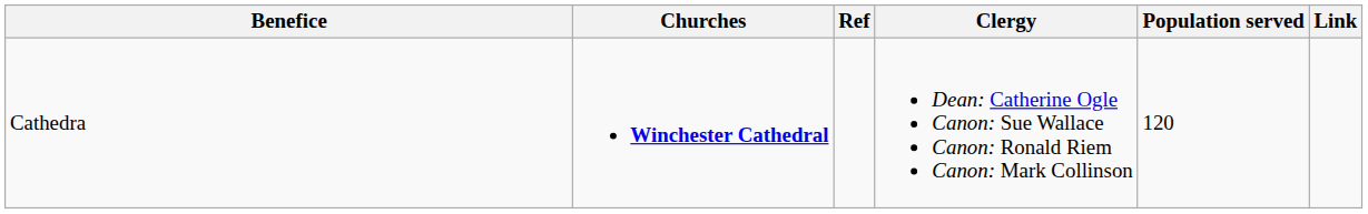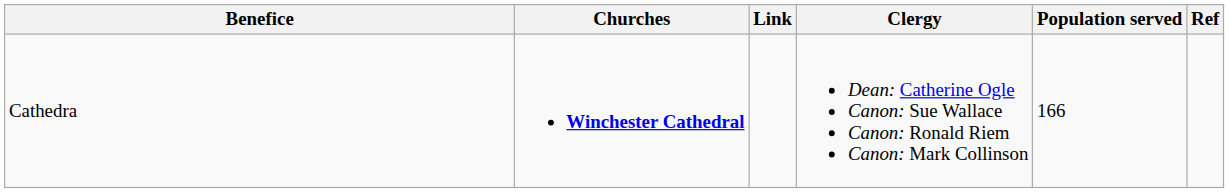 <table class="wikitable">
 <tr>
 <th style="width:425px;">Benefice</th>
 <th>Churches</th>
-<th>Ref</th>
+<th>Link</th>
 <th>Clergy</th>
 <th>Population served</th>
-<th>Link</th>
+<th>Ref</th>
 </tr>
 <tr>
 <td>Cathedra</td>
 <td><strong><br><ul><li><a href='#'>Winchester Cathedral</a></li></ul></strong></td>
 <td></td>
 <td><br><ul><li><em>Dean:</em> <a href='#'>Catherine Ogle</a></li><li><em>Canon:</em> Sue Wallace</li><li><em>Canon:</em> Ronald Riem</li><li><em>Canon:</em> Mark Collinson</li></ul></td>
-<td>120</td>
+<td>166</td>
 <td></td>
 </tr>
 </table>
